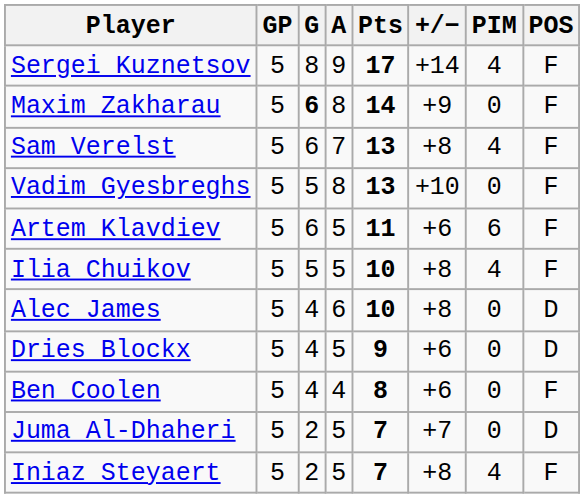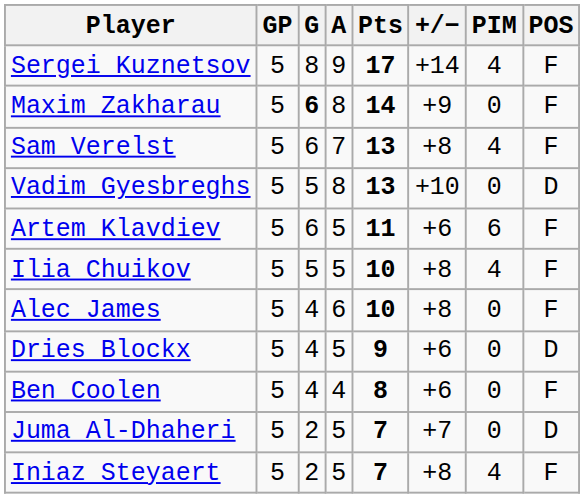 <table class="wikitable sortable" style="text-align:center;">
 <tr>
 <th>Player</th>
 <th>GP</th>
 <th>G</th>
 <th>A</th>
 <th>Pts</th>
 <th>+/−</th>
 <th>PIM</th>
 <th>POS</th>
 </tr>
 <tr>
 <td style="text-align:left;"> <a href='#'>Sergei Kuznetsov</a></td>
 <td>5</td>
 <td>8</td>
 <td>9</td>
 <td><strong>17</strong></td>
 <td>+14</td>
 <td>4</td>
 <td>F</td>
 </tr>
 <tr>
 <td style="text-align:left;"> <a href='#'>Maxim Zakharau</a></td>
 <td>5</td>
 <td><strong>6</strong></td>
 <td>8</td>
 <td><strong>14</strong></td>
 <td>+9</td>
 <td>0</td>
 <td>F</td>
 </tr>
 <tr>
 <td style="text-align:left;"> <a href='#'>Sam Verelst</a></td>
 <td>5</td>
 <td>6</td>
 <td>7</td>
 <td><strong>13</strong></td>
 <td>+8</td>
 <td>4</td>
 <td>F</td>
 </tr>
 <tr>
 <td style="text-align:left;"> <a href='#'>Vadim Gyesbreghs</a></td>
 <td>5</td>
 <td>5</td>
 <td>8</td>
 <td><strong>13</strong></td>
 <td>+10</td>
 <td>0</td>
-<td>F</td>
+<td>D</td>
 </tr>
 <tr>
 <td style="text-align:left;"> <a href='#'>Artem Klavdiev</a></td>
 <td>5</td>
 <td>6</td>
 <td>5</td>
 <td><strong>11</strong></td>
 <td>+6</td>
 <td>6</td>
 <td>F</td>
 </tr>
 <tr>
 <td style="text-align:left;"> <a href='#'>Ilia Chuikov</a></td>
 <td>5</td>
 <td>5</td>
 <td>5</td>
 <td><strong>10</strong></td>
 <td>+8</td>
 <td>4</td>
 <td>F</td>
 </tr>
 <tr>
 <td style="text-align:left;"> <a href='#'>Alec James</a></td>
 <td>5</td>
 <td>4</td>
 <td>6</td>
 <td><strong>10</strong></td>
 <td>+8</td>
 <td>0</td>
-<td>D</td>
+<td>F</td>
 </tr>
 <tr>
 <td style="text-align:left;"> <a href='#'>Dries Blockx</a></td>
 <td>5</td>
 <td>4</td>
 <td>5</td>
 <td><strong>9</strong></td>
 <td>+6</td>
 <td>0</td>
 <td>D</td>
 </tr>
 <tr>
 <td style="text-align:left;"> <a href='#'>Ben Coolen</a></td>
 <td>5</td>
 <td>4</td>
 <td>4</td>
 <td><strong>8</strong></td>
 <td>+6</td>
 <td>0</td>
 <td>F</td>
 </tr>
 <tr>
 <td style="text-align:left;"> <a href='#'>Juma Al-Dhaheri</a></td>
 <td>5</td>
 <td>2</td>
 <td>5</td>
 <td><strong>7</strong></td>
 <td>+7</td>
 <td>0</td>
 <td>D</td>
 </tr>
 <tr>
 <td style="text-align:left;"> <a href='#'>Iniaz Steyaert</a></td>
 <td>5</td>
 <td>2</td>
 <td>5</td>
 <td><strong>7</strong></td>
 <td>+8</td>
 <td>4</td>
 <td>F</td>
 </tr>
 </table>
